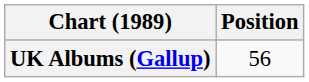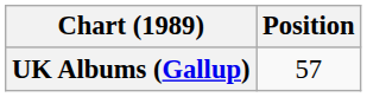 <table class="wikitable plainrowheaders" style="text-align:center">
 <tr>
 <th scope="col">Chart (1989)</th>
 <th scope="col">Position</th>
 </tr>
 <tr>
 <th scope="row">UK Albums (<a href='#'>Gallup</a>)</th>
-<td>56</td>
+<td>57</td>
 </tr>
 </table>
